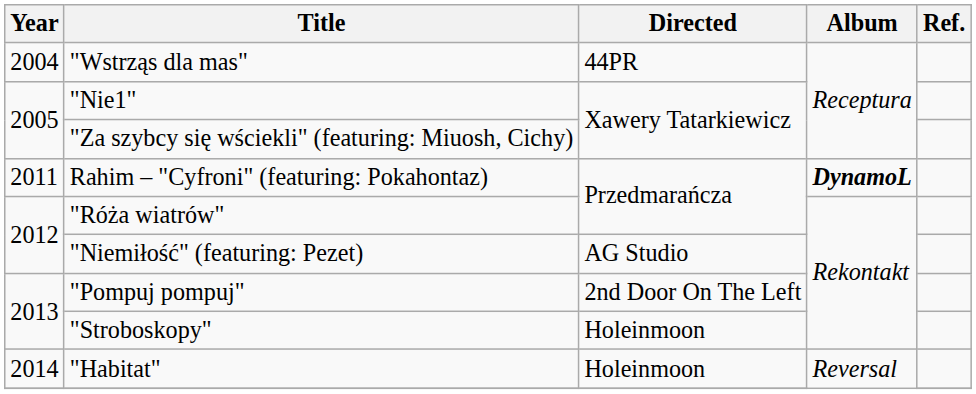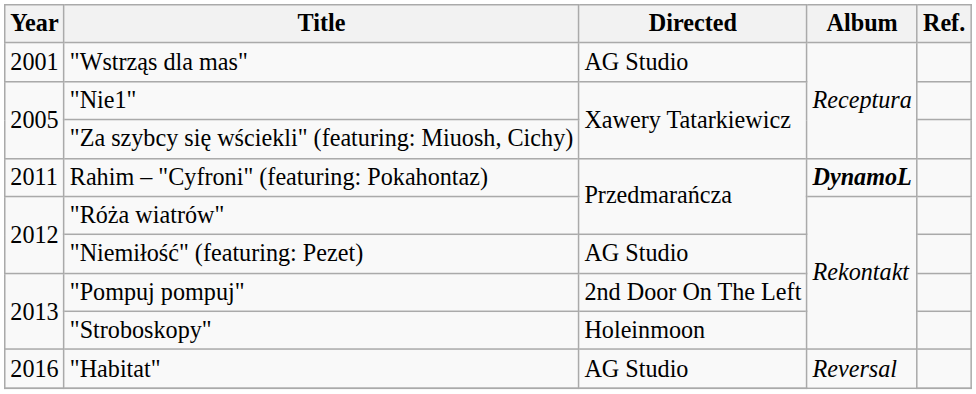 <table class="wikitable" border="1">
 <tr>
 <th>Year</th>
 <th>Title</th>
 <th>Directed</th>
 <th>Album</th>
 <th>Ref.</th>
 </tr>
 <tr>
-<td>2004</td>
+<td>2001</td>
 <td>"Wstrząs dla mas"</td>
-<td>44PR</td>
+<td>AG Studio</td>
 <td rowspan=3><em>Receptura</em></td>
 <td></td>
 </tr>
 <tr>
 <td rowspan=2>2005</td>
 <td>"Nie1"</td>
 <td rowspan=2>Xawery Tatarkiewicz</td>
 <td></td>
 </tr>
 <tr>
 <td>"Za szybcy się wściekli" (featuring: Miuosh, Cichy)</td>
 <td></td>
 </tr>
 <tr>
 <td>2011</td>
 <td>Rahim – "Cyfroni" (featuring: Pokahontaz)</td>
 <td rowspan=2>Przedmarańcza</td>
 <td><strong><em>DynamoL</em></strong></td>
 <td></td>
 </tr>
 <tr>
 <td rowspan=2>2012</td>
 <td>"Róża wiatrów"</td>
 <td rowspan=4><em>Rekontakt</em></td>
 <td></td>
 </tr>
 <tr>
 <td>"Niemiłość" (featuring: Pezet)</td>
 <td>AG Studio</td>
 <td></td>
 </tr>
 <tr>
 <td rowspan=2>2013</td>
 <td>"Pompuj pompuj"</td>
 <td>2nd Door On The Left</td>
 <td></td>
 </tr>
 <tr>
 <td>"Stroboskopy"</td>
 <td>Holeinmoon</td>
 <td></td>
 </tr>
 <tr>
-<td>2014</td>
+<td>2016</td>
 <td>"Habitat"</td>
-<td>Holeinmoon</td>
+<td>AG Studio</td>
 <td rowspan=5><em>Reversal</em></td>
 <td></td>
 </tr>
 <tr>
 </tr>
 </table>
